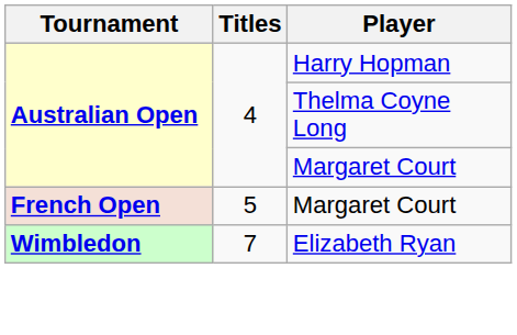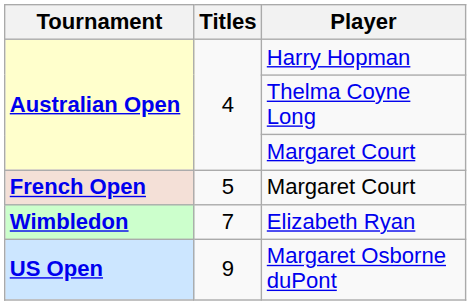 <table class="wikitable nowrap">
 <tr>
 <th width="130">Tournament</th>
 <th>Titles</th>
 <th width="140">Player</th>
 </tr>
 <tr>
 <td rowspan="3" style="background: #ffffcc;"><strong><a href='#'>Australian Open</a></strong></td>
 <td rowspan="3" style="text-align: center;">4</td>
 <td> <a href='#'>Harry Hopman</a></td>
 </tr>
 <tr>
 <td> <a href='#'>Thelma Coyne Long</a></td>
 </tr>
 <tr>
 <td> <a href='#'>Margaret Court</a></td>
 </tr>
 <tr>
 <td style="background: #f4e0d7;"><strong><a href='#'>French Open</a></strong></td>
 <td style="text-align: center;">5</td>
 <td> Margaret Court</td>
 </tr>
 <tr>
 <td style="background: #ccffcc;"><strong><a href='#'>Wimbledon</a></strong></td>
 <td style="text-align: center;">7</td>
 <td> <a href='#'>Elizabeth Ryan</a></td>
 </tr>
+<tr>
+<td style="background: #cce6ff;"><strong><a href='#'>US Open</a></strong></td>
+<td style="text-align: center;">9</td>
+<td> <a href='#'>Margaret Osborne duPont</a></td>
+</tr>
 </table>
